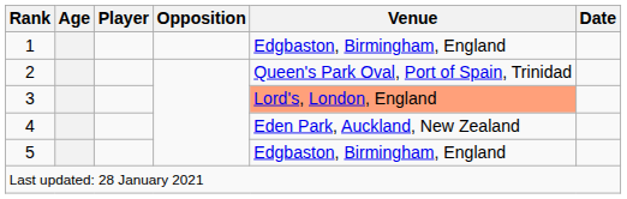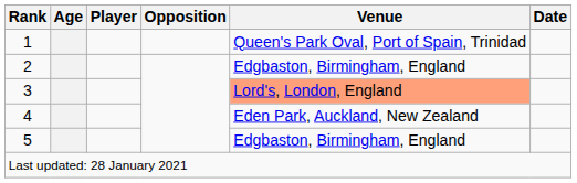 <table class="wikitable plainrowheaders sortable">
 <tr>
 <th scope=col>Rank</th>
 <th scope=col>Age</th>
 <th scope=col>Player</th>
 <th scope=col>Opposition</th>
 <th scope=col>Venue</th>
 <th scope=col>Date</th>
 </tr>
 <tr>
 <td align=center>1</td>
 <th scope=row style=text-align:center;></th>
 <td></td>
 <td></td>
-<td><a href='#'>Edgbaston</a>, <a href='#'>Birmingham</a>, England</td>
+<td><a href='#'>Queen's Park Oval</a>, <a href='#'>Port of Spain</a>, Trinidad</td>
 <td></td>
 </tr>
 <tr>
 <td align=center>2</td>
 <th scope=row style=text-align:center;></th>
 <td></td>
 <td rowspan=4></td>
-<td><a href='#'>Queen's Park Oval</a>, <a href='#'>Port of Spain</a>, Trinidad</td>
+<td><a href='#'>Edgbaston</a>, <a href='#'>Birmingham</a>, England</td>
 <td></td>
 </tr>
 <tr>
 <td align=center>3</td>
 <th scope=row style=text-align:center;></th>
 <td></td>
 <td style="background: lightsalmon;"><a href='#'>Lord's</a>, <a href='#'>London</a>, England</td>
 <td></td>
 </tr>
 <tr>
 <td align=center>4</td>
 <th scope=row style=text-align:center;></th>
 <td></td>
 <td><a href='#'>Eden Park</a>, <a href='#'>Auckland</a>, New Zealand</td>
 <td></td>
 </tr>
 <tr>
 <td align=center>5</td>
 <th scope=row style=text-align:center;></th>
 <td></td>
 <td><a href='#'>Edgbaston</a>, <a href='#'>Birmingham</a>, England</td>
 <td></td>
 </tr>
 <tr class=sortbottom>
 <td colspan=7><small>Last updated: 28 January 2021</small></td>
 </tr>
 </table>
